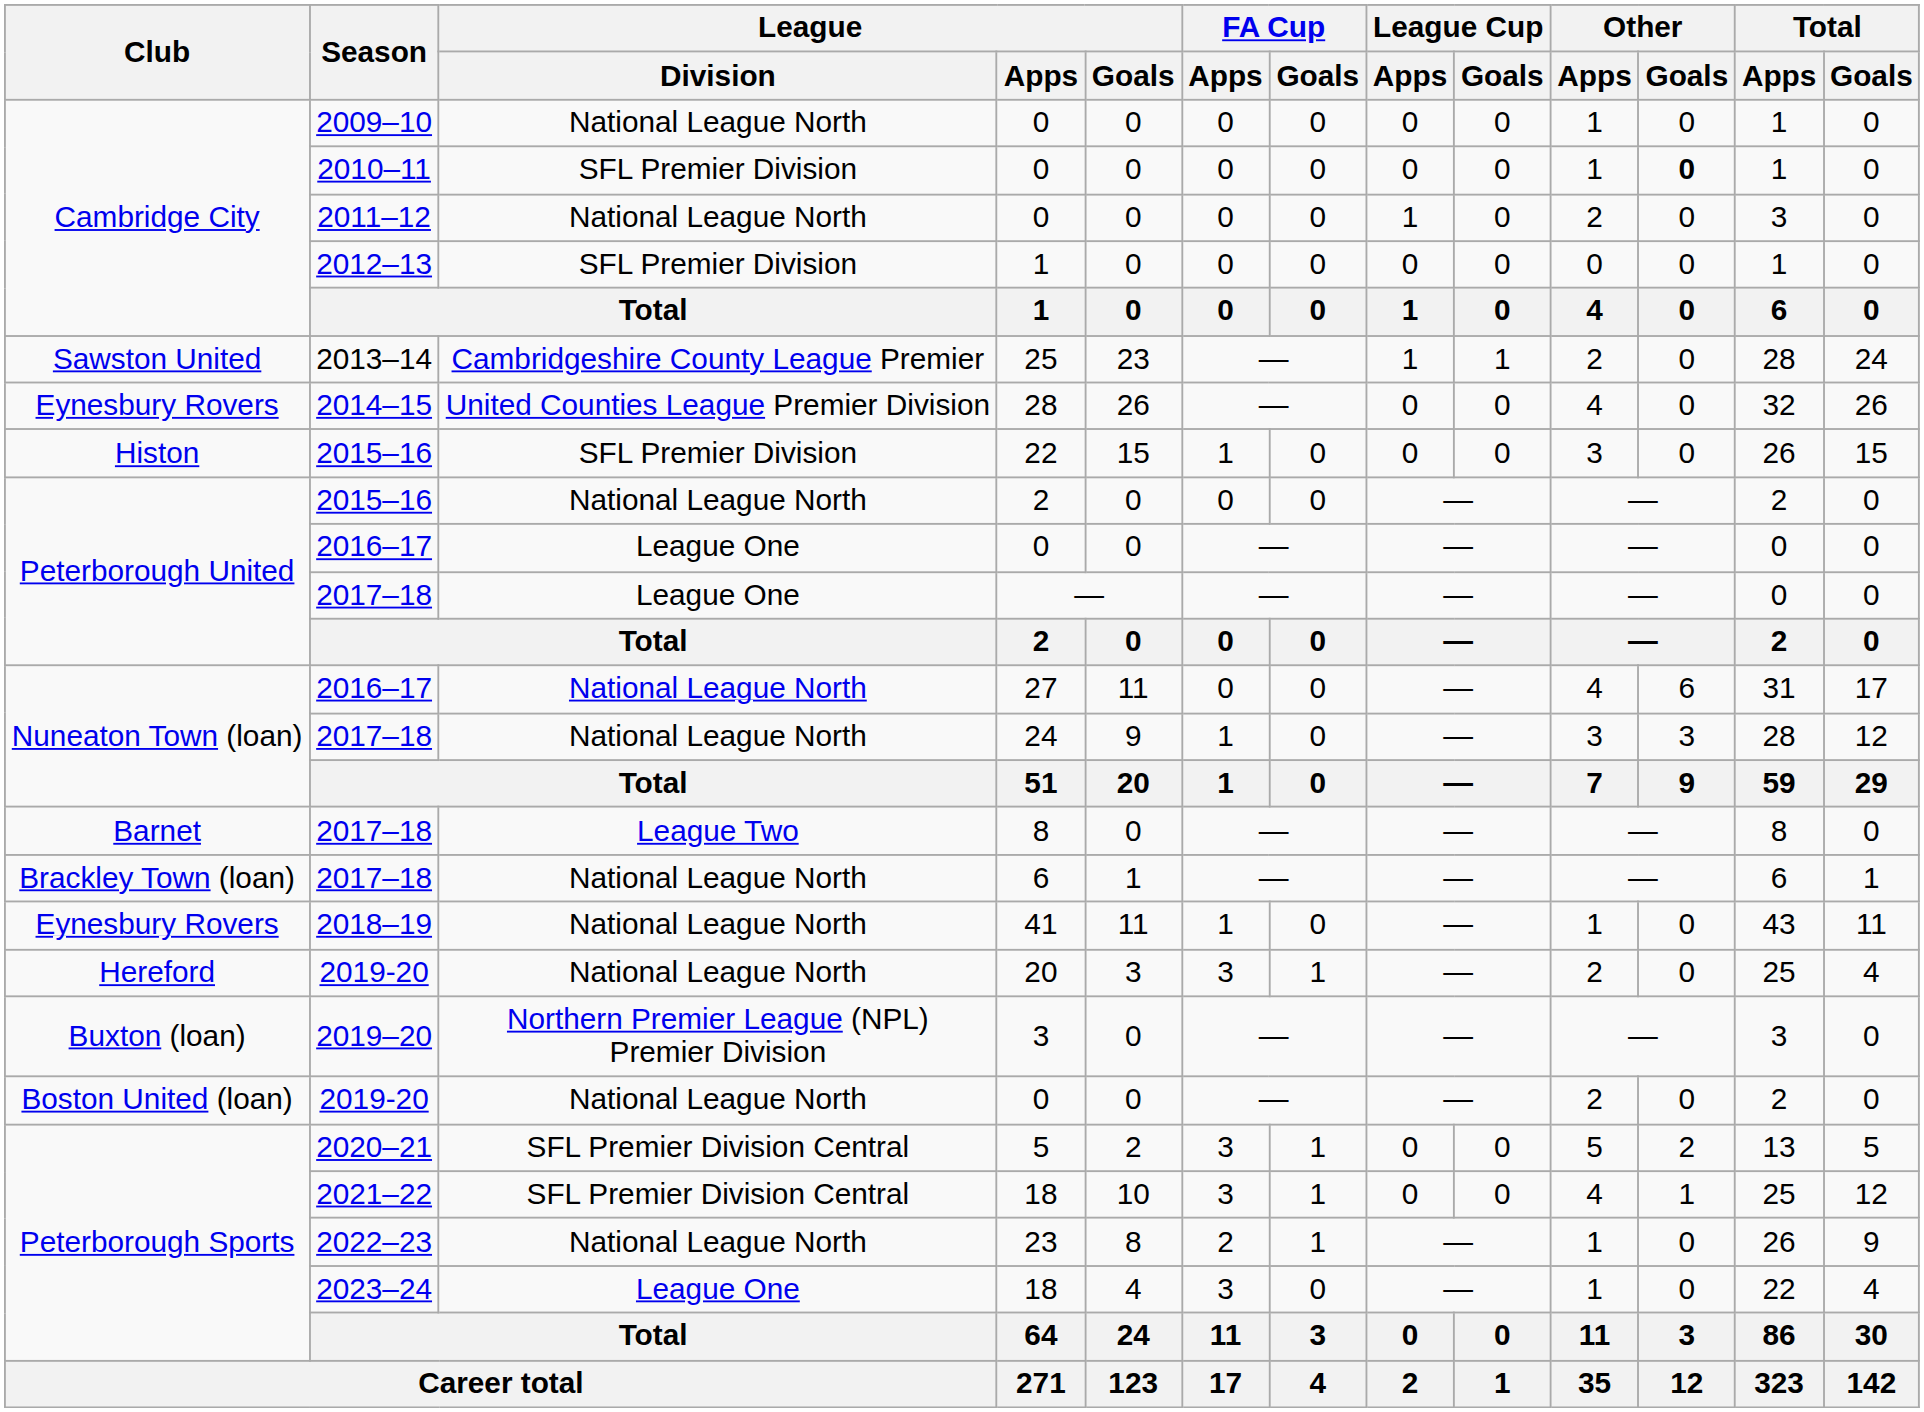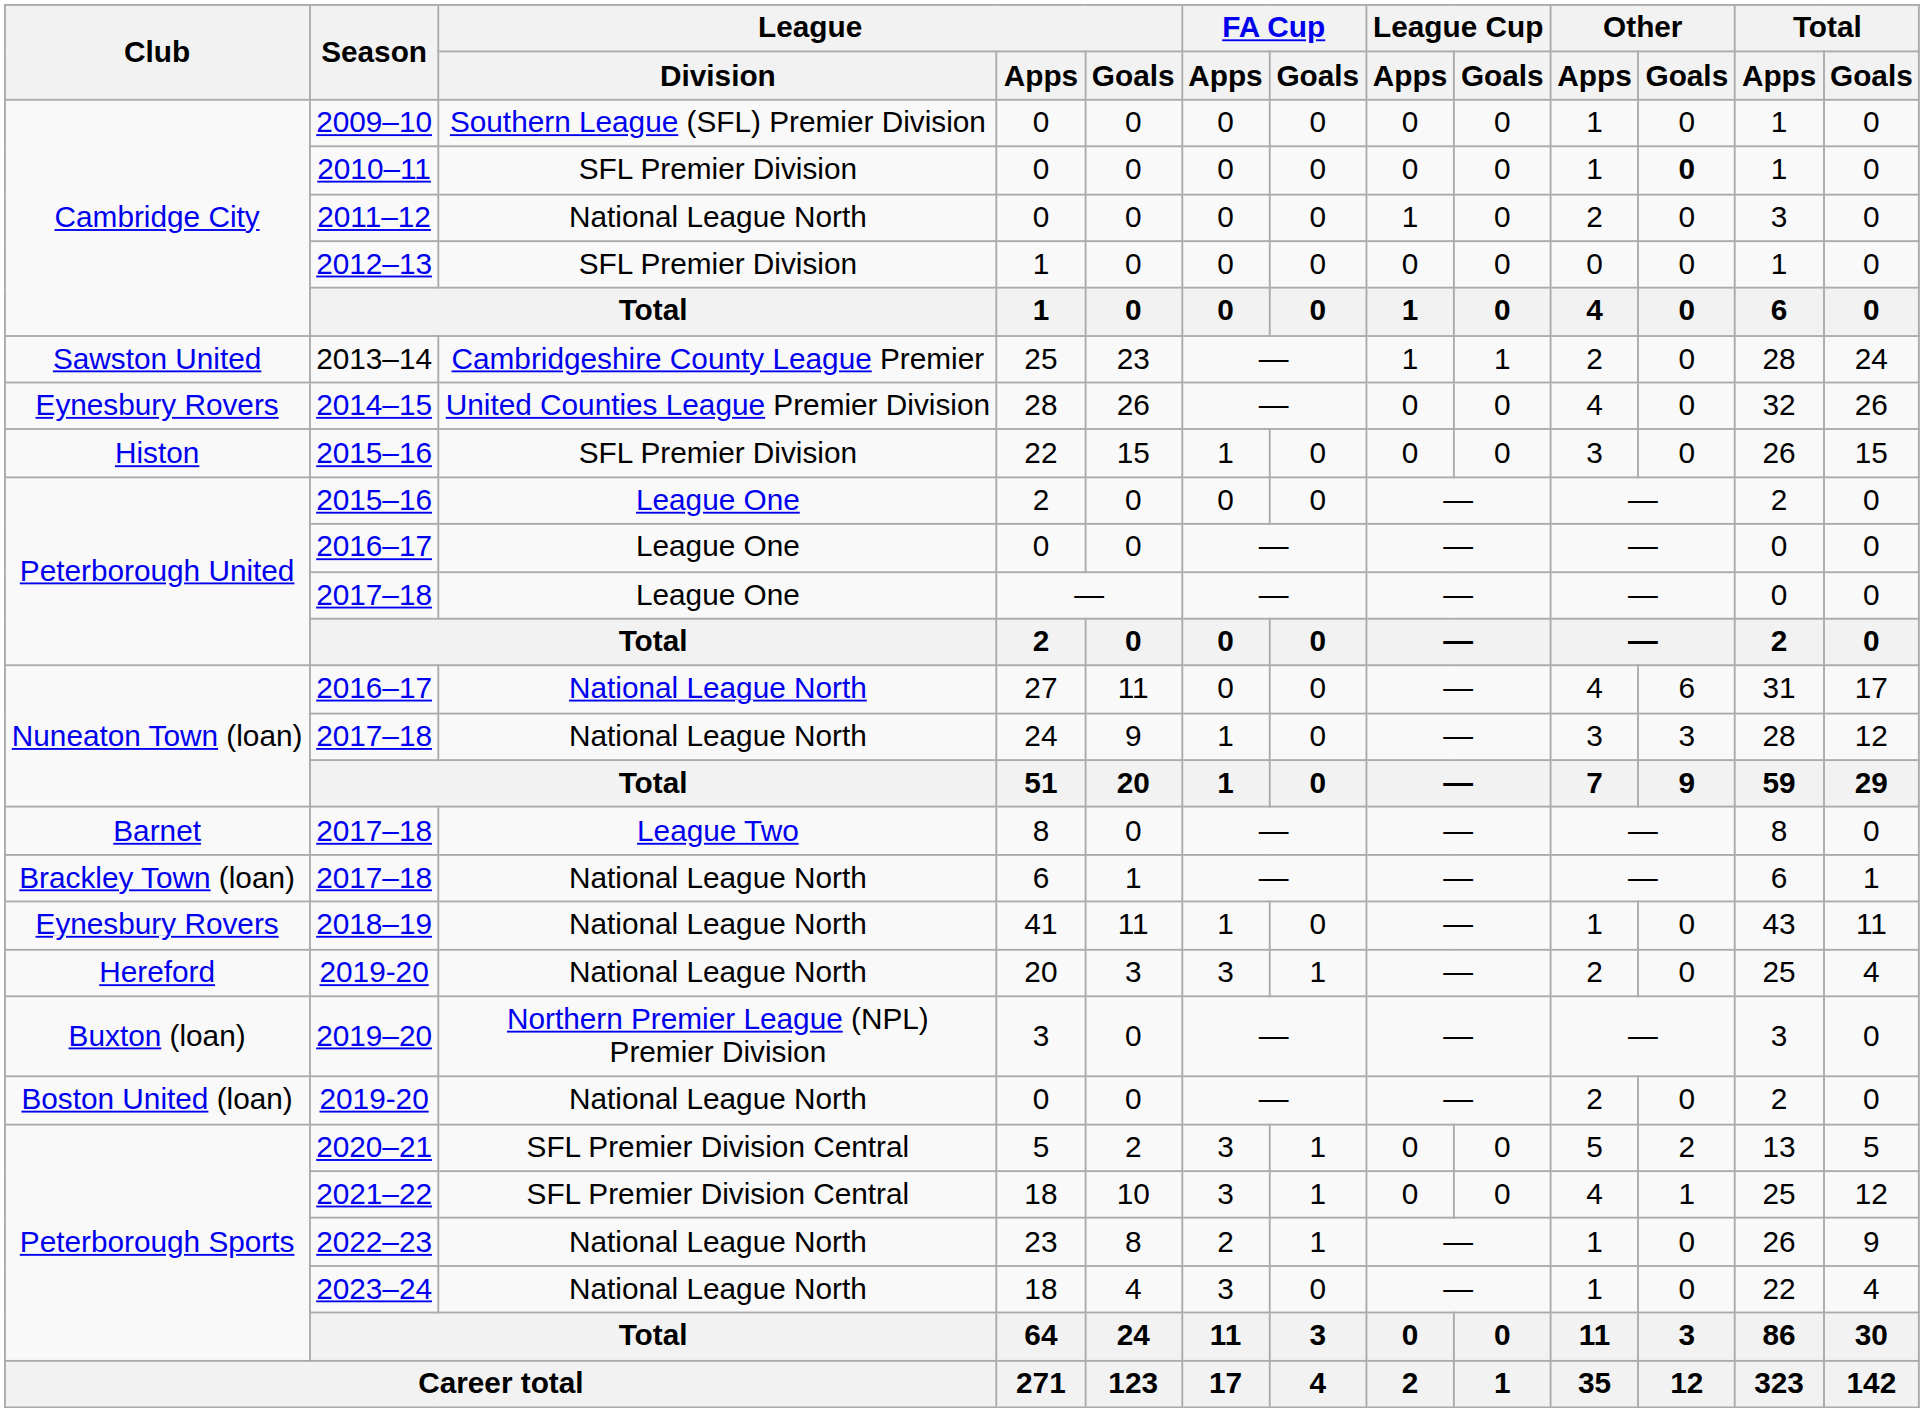 <table class="wikitable" style="text-align:center">
 <tr>
 <th rowspan=2>Club</th>
 <th rowspan=2>Season</th>
 <th colspan=3>League</th>
 <th colspan=2><a href='#'>FA Cup</a></th>
 <th colspan=2>League Cup</th>
 <th colspan=2>Other</th>
 <th colspan=2>Total</th>
 </tr>
 <tr>
 <th>Division</th>
 <th>Apps</th>
 <th>Goals</th>
 <th>Apps</th>
 <th>Goals</th>
 <th>Apps</th>
 <th>Goals</th>
 <th>Apps</th>
 <th>Goals</th>
 <th>Apps</th>
 <th>Goals</th>
 </tr>
 <tr>
 <td rowspan=5><a href='#'>Cambridge City</a></td>
 <td><a href='#'>2009–10</a></td>
-<td>National League North</td>
+<td><a href='#'>Southern League</a> (SFL) Premier Division</td>
 <td>0</td>
 <td>0</td>
 <td>0</td>
 <td>0</td>
 <td>0</td>
 <td>0</td>
 <td>1</td>
 <td>0</td>
 <td>1</td>
 <td>0</td>
 </tr>
 <tr>
 <td><a href='#'>2010–11</a></td>
 <td>SFL Premier Division</td>
 <td>0</td>
 <td>0</td>
 <td>0</td>
 <td>0</td>
 <td>0</td>
 <td>0</td>
 <td>1</td>
 <td><strong>0</strong></td>
 <td>1</td>
 <td>0</td>
 </tr>
 <tr>
 <td><a href='#'>2011–12</a></td>
 <td>National League North</td>
 <td>0</td>
 <td>0</td>
 <td>0</td>
 <td>0</td>
 <td>1</td>
 <td>0</td>
 <td>2</td>
 <td>0</td>
 <td>3</td>
 <td>0</td>
 </tr>
 <tr>
 <td><a href='#'>2012–13</a></td>
 <td>SFL Premier Division</td>
 <td>1</td>
 <td>0</td>
 <td>0</td>
 <td>0</td>
 <td>0</td>
 <td>0</td>
 <td>0</td>
 <td>0</td>
 <td>1</td>
 <td>0</td>
 </tr>
 <tr>
 <th colspan=2>Total</th>
 <th>1</th>
 <th>0</th>
 <th>0</th>
 <th>0</th>
 <th>1</th>
 <th>0</th>
 <th>4</th>
 <th>0</th>
 <th>6</th>
 <th>0</th>
 </tr>
 <tr>
 <td><a href='#'>Sawston United</a></td>
 <td>2013–14</td>
 <td><a href='#'>Cambridgeshire County League</a> Premier</td>
 <td>25</td>
 <td>23</td>
 <td colspan=2>—</td>
 <td>1</td>
 <td>1</td>
 <td>2</td>
 <td>0</td>
 <td>28</td>
 <td>24</td>
 </tr>
 <tr>
 <td><a href='#'>Eynesbury Rovers</a></td>
 <td><a href='#'>2014–15</a></td>
 <td><a href='#'>United Counties League</a> Premier Division</td>
 <td>28</td>
 <td>26</td>
 <td colspan=2>—</td>
 <td>0</td>
 <td>0</td>
 <td>4</td>
 <td>0</td>
 <td>32</td>
 <td>26</td>
 </tr>
 <tr>
 <td><a href='#'>Histon</a></td>
 <td><a href='#'>2015–16</a></td>
 <td>SFL Premier Division</td>
 <td>22</td>
 <td>15</td>
 <td>1</td>
 <td>0</td>
 <td>0</td>
 <td>0</td>
 <td>3</td>
 <td>0</td>
 <td>26</td>
 <td>15</td>
 </tr>
 <tr>
 <td rowspan=4><a href='#'>Peterborough United</a></td>
 <td><a href='#'>2015–16</a></td>
-<td>National League North</td>
+<td><a href='#'>League One</a></td>
 <td>2</td>
 <td>0</td>
 <td>0</td>
 <td>0</td>
 <td colspan=2>—</td>
 <td colspan=2>—</td>
 <td>2</td>
 <td>0</td>
 </tr>
 <tr>
 <td><a href='#'>2016–17</a></td>
 <td>League One</td>
 <td>0</td>
 <td>0</td>
 <td colspan=2>—</td>
 <td colspan=2>—</td>
 <td colspan=2>—</td>
 <td>0</td>
 <td>0</td>
 </tr>
 <tr>
 <td><a href='#'>2017–18</a></td>
 <td>League One</td>
 <td colspan=2>—</td>
 <td colspan=2>—</td>
 <td colspan=2>—</td>
 <td colspan=2>—</td>
 <td>0</td>
 <td>0</td>
 </tr>
 <tr>
 <th colspan=2>Total</th>
 <th>2</th>
 <th>0</th>
 <th>0</th>
 <th>0</th>
 <th colspan=2>—</th>
 <th colspan=2>—</th>
 <th>2</th>
 <th>0</th>
 </tr>
 <tr>
 <td rowspan=3><a href='#'>Nuneaton Town</a> (loan)</td>
 <td><a href='#'>2016–17</a></td>
 <td><a href='#'>National League North</a></td>
 <td>27</td>
 <td>11</td>
 <td>0</td>
 <td>0</td>
 <td colspan=2>—</td>
 <td>4</td>
 <td>6</td>
 <td>31</td>
 <td>17</td>
 </tr>
 <tr>
 <td><a href='#'>2017–18</a></td>
 <td>National League North</td>
 <td>24</td>
 <td>9</td>
 <td>1</td>
 <td>0</td>
 <td colspan=2>—</td>
 <td>3</td>
 <td>3</td>
 <td>28</td>
 <td>12</td>
 </tr>
 <tr>
 <th colspan=2>Total</th>
 <th>51</th>
 <th>20</th>
 <th>1</th>
 <th>0</th>
 <th colspan=2>—</th>
 <th>7</th>
 <th>9</th>
 <th>59</th>
 <th>29</th>
 </tr>
 <tr>
 <td><a href='#'>Barnet</a></td>
 <td><a href='#'>2017–18</a></td>
 <td><a href='#'>League Two</a></td>
 <td>8</td>
 <td>0</td>
 <td colspan=2>—</td>
 <td colspan=2>—</td>
 <td colspan=2>—</td>
 <td>8</td>
 <td>0</td>
 </tr>
 <tr>
 <td><a href='#'>Brackley Town</a> (loan)</td>
 <td><a href='#'>2017–18</a></td>
 <td>National League North</td>
 <td>6</td>
 <td>1</td>
 <td colspan=2>—</td>
 <td colspan=2>—</td>
 <td colspan=2>—</td>
 <td>6</td>
 <td>1</td>
 </tr>
 <tr>
 <td><a href='#'>Eynesbury Rovers</a></td>
 <td><a href='#'>2018–19</a></td>
 <td>National League North</td>
 <td>41</td>
 <td>11</td>
 <td>1</td>
 <td>0</td>
 <td colspan=2>—</td>
 <td>1</td>
 <td>0</td>
 <td>43</td>
 <td>11</td>
 </tr>
 <tr>
 <td><a href='#'>Hereford</a></td>
 <td><a href='#'>2019-20</a></td>
 <td>National League North</td>
 <td>20</td>
 <td>3</td>
 <td>3</td>
 <td>1</td>
 <td colspan=2>—</td>
 <td>2</td>
 <td>0</td>
 <td>25</td>
 <td>4</td>
 </tr>
 <tr>
 <td><a href='#'>Buxton</a> (loan)</td>
 <td><a href='#'>2019–20</a></td>
 <td><a href='#'>Northern Premier League</a> (NPL)<br>Premier Division</td>
 <td>3</td>
 <td>0</td>
 <td colspan=2>—</td>
 <td colspan=2>—</td>
 <td colspan=2>—</td>
 <td>3</td>
 <td>0</td>
 </tr>
 <tr>
 <td><a href='#'>Boston United</a> (loan)</td>
 <td><a href='#'>2019-20</a></td>
 <td>National League North</td>
 <td>0</td>
 <td>0</td>
 <td colspan=2>—</td>
 <td colspan=2>—</td>
 <td>2</td>
 <td>0</td>
 <td>2</td>
 <td>0</td>
 </tr>
 <tr>
 <td rowspan=5><a href='#'>Peterborough Sports</a></td>
 <td><a href='#'>2020–21</a></td>
 <td>SFL Premier Division Central</td>
 <td>5</td>
 <td>2</td>
 <td>3</td>
 <td>1</td>
 <td>0</td>
 <td>0</td>
 <td>5</td>
 <td>2</td>
 <td>13</td>
 <td>5</td>
 </tr>
 <tr>
 <td><a href='#'>2021–22</a></td>
 <td>SFL Premier Division Central</td>
 <td>18</td>
 <td>10</td>
 <td>3</td>
 <td>1</td>
 <td>0</td>
 <td>0</td>
 <td>4</td>
 <td>1</td>
 <td>25</td>
 <td>12</td>
 </tr>
 <tr>
 <td><a href='#'>2022–23</a></td>
 <td>National League North</td>
 <td>23</td>
 <td>8</td>
 <td>2</td>
 <td>1</td>
 <td colspan=2>—</td>
 <td>1</td>
 <td>0</td>
 <td>26</td>
 <td>9</td>
 </tr>
 <tr>
 <td><a href='#'>2023–24</a></td>
-<td><a href='#'>League One</a></td>
+<td>National League North</td>
 <td>18</td>
 <td>4</td>
 <td>3</td>
 <td>0</td>
 <td colspan=2>—</td>
 <td>1</td>
 <td>0</td>
 <td>22</td>
 <td>4</td>
 </tr>
 <tr>
 <th colspan=2>Total</th>
 <th>64</th>
 <th>24</th>
 <th>11</th>
 <th>3</th>
 <th>0</th>
 <th>0</th>
 <th>11</th>
 <th>3</th>
 <th>86</th>
 <th>30</th>
 </tr>
 <tr>
 <th colspan=3>Career total</th>
 <th>271</th>
 <th>123</th>
 <th>17</th>
 <th>4</th>
 <th>2</th>
 <th>1</th>
 <th>35</th>
 <th>12</th>
 <th>323</th>
 <th>142</th>
 </tr>
 </table>
